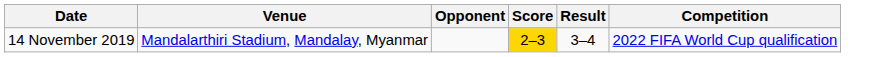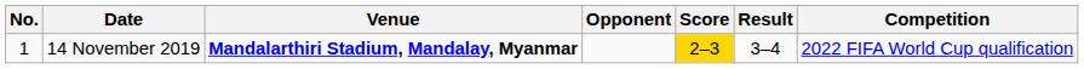 <table class="wikitable sortable">
 <tr>
+<th scope="col">No.</th>
 <th scope="col">Date</th>
 <th scope="col">Venue</th>
 <th scope="col">Opponent</th>
 <th scope="col">Score</th>
 <th scope="col">Result</th>
 <th scope="col">Competition</th>
 </tr>
 <tr>
+<td style="text-align:center">1</td>
 <td>14 November 2019</td>
-<td><a href='#'>Mandalarthiri Stadium</a>, <a href='#'>Mandalay</a>, Myanmar</td>
+<td><strong><a href='#'>Mandalarthiri Stadium</a>, <a href='#'>Mandalay</a>, Myanmar</strong></td>
 <td></td>
 <td style="background: gold; text-align:center">2–3</td>
 <td style="text-align:center">3–4</td>
 <td><a href='#'>2022 FIFA World Cup qualification</a></td>
 </tr>
 </table>
